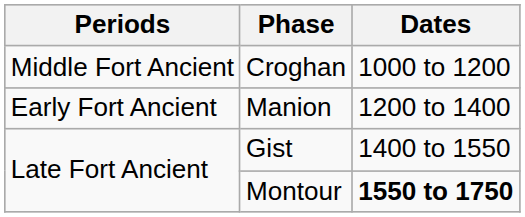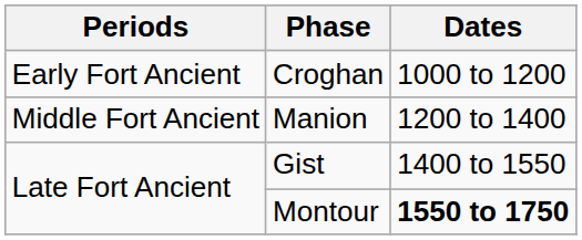 <table class="wikitable">
 <tr>
 <th>Periods</th>
 <th>Phase</th>
 <th>Dates</th>
 </tr>
 <tr>
-<td>Middle Fort Ancient</td>
+<td>Early Fort Ancient</td>
 <td>Croghan</td>
 <td>1000 to 1200</td>
 </tr>
 <tr>
-<td>Early Fort Ancient</td>
+<td>Middle Fort Ancient</td>
 <td>Manion</td>
 <td>1200 to 1400</td>
 </tr>
 <tr>
 <td rowspan="2">Late Fort Ancient</td>
 <td>Gist</td>
 <td>1400 to 1550</td>
 </tr>
 <tr>
 <td>Montour</td>
 <td><strong>1550 to 1750</strong></td>
 </tr>
 </table>
